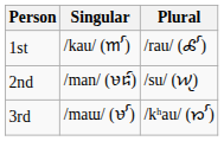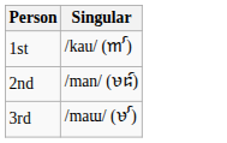 <table class="wikitable">
 <tr>
 <th>Person</th>
 <th>Singular</th>
-<th>Plural</th>
 </tr>
 <tr>
 <td>1st</td>
 <td>/kau/ (𑜀𑜧)</td>
-<td>/rau/ (𑜍𑜧)</td>
 </tr>
 <tr>
 <td>2nd</td>
 <td>/man/ (𑜉𑜃𑜫)</td>
-<td>/su/ (𑜏𑜤)</td>
 </tr>
 <tr>
 <td>3rd</td>
 <td>/maɯ/ (𑜉𑜧)</td>
-<td>/kʰau/ (𑜁𑜧)</td>
 </tr>
 </table>
